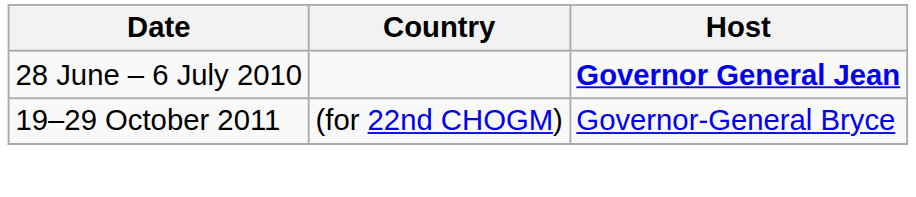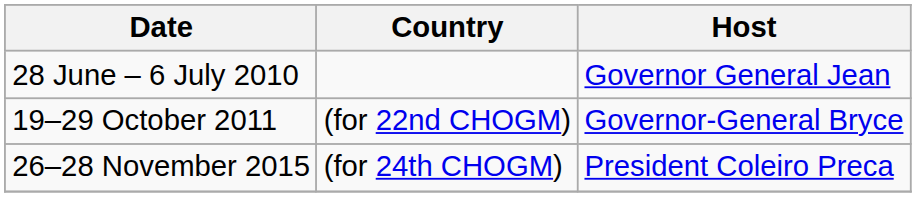 <table class="wikitable sortable" border="1" style="margin: 1em auto 1em auto">
 <tr>
 <th class="unsortable">Date</th>
 <th>Country</th>
 <th class="unsortable">Host</th>
 </tr>
 <tr>
 <td nowrap>28 June – 6 July 2010</td>
 <td></td>
-<td><strong><a href='#'>Governor General Jean</a></strong></td>
+<td><a href='#'>Governor General Jean</a></td>
 </tr>
 <tr>
 <td nowrap>19–29 October 2011</td>
 <td> (for <a href='#'>22nd CHOGM</a>)</td>
 <td><a href='#'>Governor-General Bryce</a></td>
 </tr>
 <tr>
+<td nowrap>26–28 November 2015</td>
+<td> (for <a href='#'>24th CHOGM</a>)</td>
+<td><a href='#'>President Coleiro Preca</a></td>
+</tr>
+<tr>
 </tr>
 </table>
